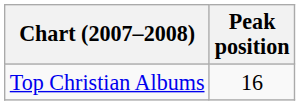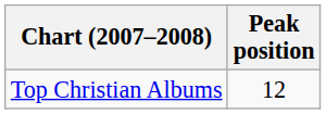 <table class="wikitable sortable">
 <tr>
 <th align="left">Chart (2007–2008)</th>
 <th align="left">Peak<br>position</th>
 </tr>
 <tr>
 <td align="left"><a href='#'>Top Christian Albums</a></td>
-<td style="text-align:center;">16</td>
+<td style="text-align:center;">12</td>
 </tr>
 </table>
